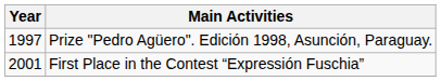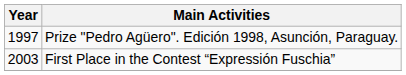 <table class="wikitable">
 <tr>
 <th><strong>Year</strong></th>
 <th><strong>Main Activities</strong></th>
 </tr>
 <tr ------>
 <td>1997</td>
 <td>Prize "Pedro Agüero". Edición 1998, Asunción, Paraguay.</td>
 </tr>
 <tr -------->
-<td>2001</td>
+<td>2003</td>
 <td>First Place in the Contest “Expressión Fuschia”</td>
 </tr>
 <tr -------->
 </tr>
 </table>
